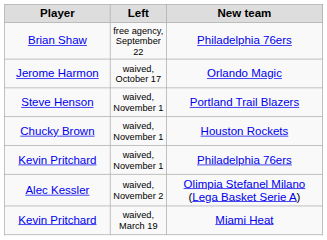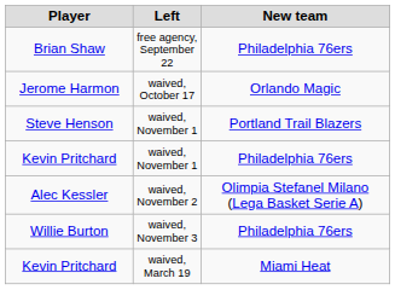 <table class="wikitable" style="text-align: center">
 <tr align="center"  bgcolor="#dddddd">
 <td style="width:140px"><strong>Player</strong></td>
 <td style="width:70px"><strong>Left</strong></td>
 <td style="width:210px"><strong>New team</strong></td>
 </tr>
 <tr style="height:40px">
 <td><a href='#'>Brian Shaw</a></td>
 <td style="font-size: 80%">free agency, September 22</td>
 <td><a href='#'>Philadelphia 76ers</a></td>
 </tr>
 <tr style="height:40px">
 <td><a href='#'>Jerome Harmon</a></td>
 <td style="font-size: 80%">waived, October 17</td>
 <td><a href='#'>Orlando Magic</a></td>
 </tr>
 <tr style="height:40px">
 <td><a href='#'>Steve Henson</a></td>
 <td style="font-size: 80%">waived, November 1</td>
 <td><a href='#'>Portland Trail Blazers</a></td>
 </tr>
 <tr style="height:40px">
-<td><a href='#'>Chucky Brown</a></td>
-<td style="font-size: 80%">waived, November 1</td>
-<td><a href='#'>Houston Rockets</a></td>
-</tr>
-<tr style="height:40px">
 <td><a href='#'>Kevin Pritchard</a></td>
 <td style="font-size: 80%">waived, November 1</td>
 <td><a href='#'>Philadelphia 76ers</a></td>
 </tr>
 <tr style="height:40px">
 <td><a href='#'>Alec Kessler</a></td>
 <td style="font-size: 80%">waived, November 2</td>
 <td><a href='#'>Olimpia Stefanel Milano</a> (<a href='#'>Lega Basket Serie A</a>)</td>
 </tr>
 <tr style="height:40px">
+<td><a href='#'>Willie Burton</a></td>
+<td style="font-size: 80%">waived, November 3</td>
+<td><a href='#'>Philadelphia 76ers</a></td>
+</tr>
+<tr style="height:40px">
 <td><a href='#'>Kevin Pritchard</a></td>
 <td style="font-size: 80%">waived, March 19</td>
 <td><a href='#'>Miami Heat</a></td>
 </tr>
 </table>
